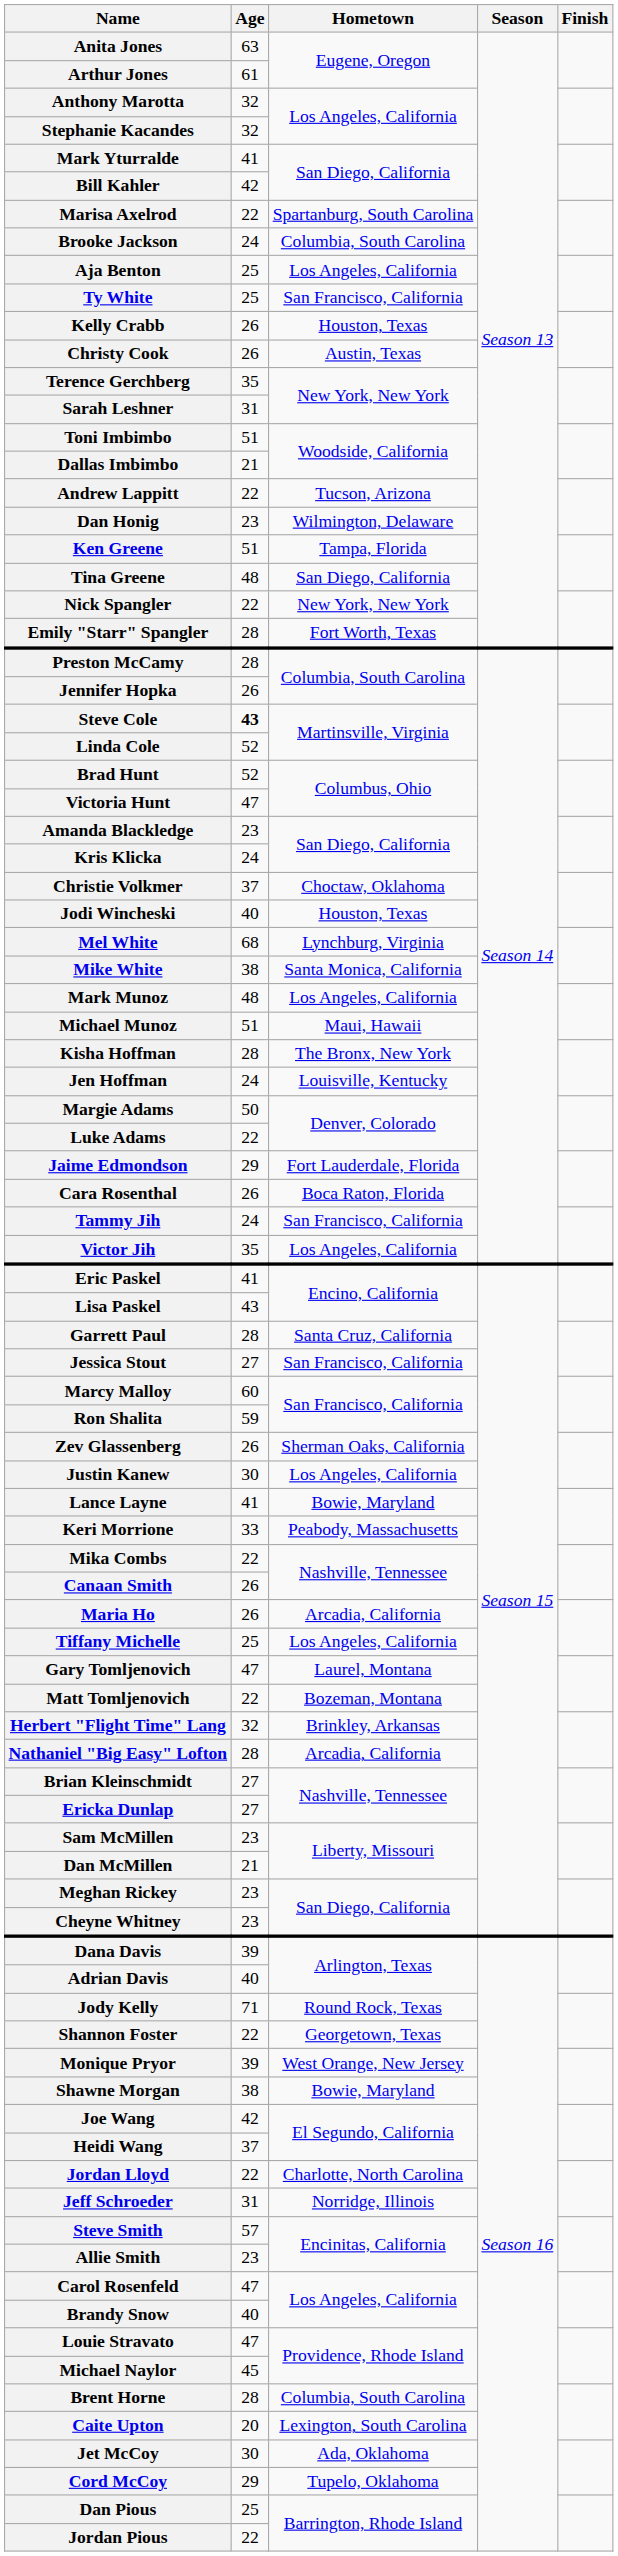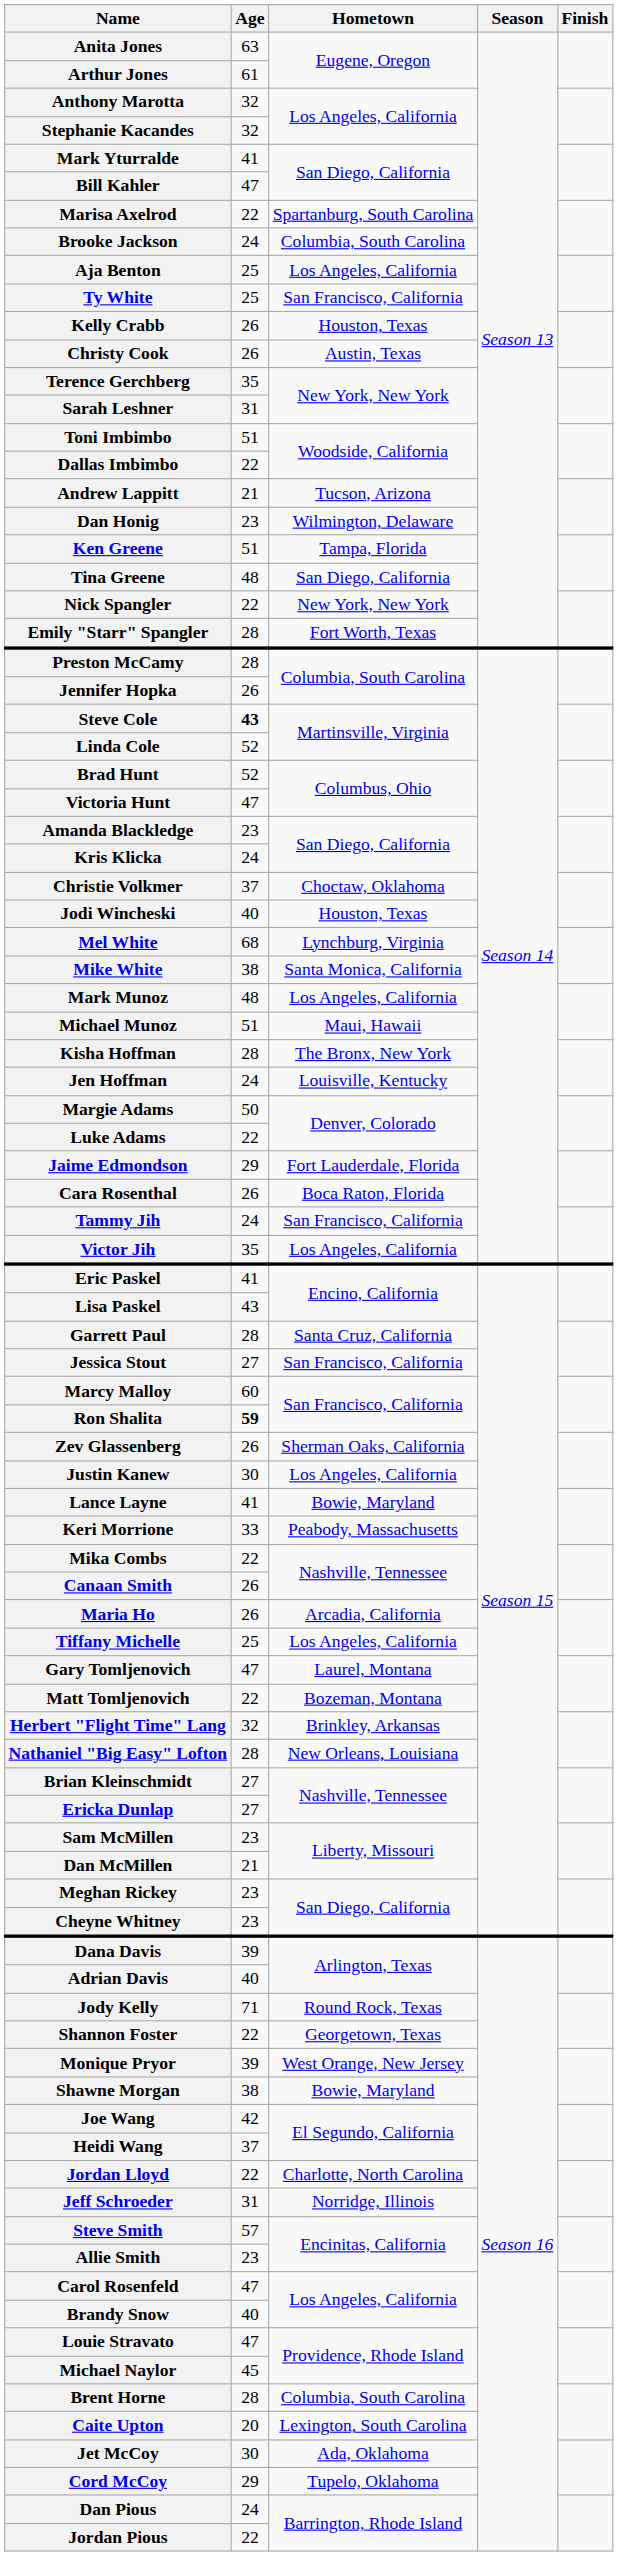 <table class="wikitable sortable" style="text-align:center;">
 <tr>
 <th scope="col">Name</th>
 <th scope="col">Age</th>
 <th scope="col" class=unsortable>Hometown</th>
 <th scope="col" class=unsortable>Season</th>
 <th scope="col">Finish</th>
 </tr>
 <tr>
 <th scope="row">Anita Jones</th>
 <td>63</td>
 <td rowspan="2"><a href='#'>Eugene, Oregon</a></td>
 <td rowspan="22"><a href='#'><em>Season 13</em></a></td>
 <td rowspan="2"></td>
 </tr>
 <tr>
 <th scope="row">Arthur Jones</th>
 <td>61</td>
 </tr>
 <tr>
 <th scope="row">Anthony Marotta</th>
 <td>32</td>
 <td rowspan="2"><a href='#'>Los Angeles, California</a></td>
 <td rowspan="2"></td>
 </tr>
 <tr>
 <th scope="row">Stephanie Kacandes</th>
 <td>32</td>
 </tr>
 <tr>
 <th scope="row">Mark Yturralde</th>
 <td>41</td>
 <td rowspan="2"><a href='#'>San Diego, California</a></td>
 <td rowspan="2"></td>
 </tr>
 <tr>
 <th scope="row">Bill Kahler</th>
-<td>42</td>
+<td>47</td>
 </tr>
 <tr>
 <th scope="row">Marisa Axelrod</th>
 <td>22</td>
 <td><a href='#'>Spartanburg, South Carolina</a></td>
 <td rowspan="2"></td>
 </tr>
 <tr>
 <th scope="row">Brooke Jackson</th>
 <td>24</td>
 <td><a href='#'>Columbia, South Carolina</a></td>
 </tr>
 <tr>
 <th scope="row">Aja Benton</th>
 <td>25</td>
 <td><a href='#'>Los Angeles, California</a></td>
 <td rowspan="2"></td>
 </tr>
 <tr>
 <th scope="row"><a href='#'>Ty White</a></th>
 <td>25</td>
 <td><a href='#'>San Francisco, California</a></td>
 </tr>
 <tr>
 <th scope="row">Kelly Crabb</th>
 <td>26</td>
 <td><a href='#'>Houston, Texas</a></td>
 <td rowspan="2"></td>
 </tr>
 <tr>
 <th scope="row">Christy Cook</th>
 <td>26</td>
 <td><a href='#'>Austin, Texas</a></td>
 </tr>
 <tr>
 <th scope="row">Terence Gerchberg</th>
 <td>35</td>
 <td rowspan="2"><a href='#'>New York, New York</a></td>
 <td rowspan="2"></td>
 </tr>
 <tr>
 <th scope="row">Sarah Leshner</th>
 <td>31</td>
 </tr>
 <tr>
 <th scope="row">Toni Imbimbo</th>
 <td>51</td>
 <td rowspan="2"><a href='#'>Woodside, California</a></td>
 <td rowspan="2"></td>
 </tr>
 <tr>
 <th scope="row">Dallas Imbimbo</th>
-<td>21</td>
+<td>22</td>
 </tr>
 <tr>
 <th scope="row">Andrew Lappitt</th>
-<td>22</td>
+<td>21</td>
 <td><a href='#'>Tucson, Arizona</a></td>
 <td rowspan="2"></td>
 </tr>
 <tr>
 <th scope="row">Dan Honig</th>
 <td>23</td>
 <td><a href='#'>Wilmington, Delaware</a></td>
 </tr>
 <tr>
 <th scope="row"><a href='#'>Ken Greene</a></th>
 <td>51</td>
 <td><a href='#'>Tampa, Florida</a></td>
 <td rowspan="2"></td>
 </tr>
 <tr>
 <th scope="row">Tina Greene</th>
 <td>48</td>
 <td><a href='#'>San Diego, California</a></td>
 </tr>
 <tr>
 <th scope="row">Nick Spangler</th>
 <td>22</td>
 <td><a href='#'>New York, New York</a></td>
 <td rowspan="2"></td>
 </tr>
 <tr>
 <th scope="row">Emily "Starr" Spangler</th>
 <td>28</td>
 <td><a href='#'>Fort Worth, Texas</a></td>
 </tr>
 <tr style="border-top:3px solid">
 <th scope="row">Preston McCamy</th>
 <td>28</td>
 <td rowspan="2"><a href='#'>Columbia, South Carolina</a></td>
 <td rowspan="22"><a href='#'><em>Season 14</em></a></td>
 <td rowspan="2"></td>
 </tr>
 <tr>
 <th scope="row">Jennifer Hopka</th>
 <td>26</td>
 </tr>
 <tr>
 <th scope="row">Steve Cole</th>
 <td><strong>43</strong></td>
 <td rowspan="2"><a href='#'>Martinsville, Virginia</a></td>
 <td rowspan="2"></td>
 </tr>
 <tr>
 <th scope="row">Linda Cole</th>
 <td>52</td>
 </tr>
 <tr>
 <th scope="row">Brad Hunt</th>
 <td>52</td>
 <td rowspan="2"><a href='#'>Columbus, Ohio</a></td>
 <td rowspan="2"></td>
 </tr>
 <tr>
 <th scope="row">Victoria Hunt</th>
 <td>47</td>
 </tr>
 <tr>
 <th scope="row">Amanda Blackledge</th>
 <td>23</td>
 <td rowspan="2"><a href='#'>San Diego, California</a></td>
 <td rowspan="2"></td>
 </tr>
 <tr>
 <th scope="row">Kris Klicka</th>
 <td>24</td>
 </tr>
 <tr>
 <th scope="row">Christie Volkmer</th>
 <td>37</td>
 <td><a href='#'>Choctaw, Oklahoma</a></td>
 <td rowspan="2"></td>
 </tr>
 <tr>
 <th scope="row">Jodi Wincheski</th>
 <td>40</td>
 <td><a href='#'>Houston, Texas</a></td>
 </tr>
 <tr>
 <th scope="row"><a href='#'>Mel White</a></th>
 <td>68</td>
 <td><a href='#'>Lynchburg, Virginia</a></td>
 <td rowspan="2"></td>
 </tr>
 <tr>
 <th scope="row"><a href='#'>Mike White</a></th>
 <td>38</td>
 <td><a href='#'>Santa Monica, California</a></td>
 </tr>
 <tr>
 <th scope="row">Mark Munoz</th>
 <td>48</td>
 <td><a href='#'>Los Angeles, California</a></td>
 <td rowspan="2"></td>
 </tr>
 <tr>
 <th scope="row">Michael Munoz</th>
 <td>51</td>
 <td><a href='#'>Maui, Hawaii</a></td>
 </tr>
 <tr>
 <th scope="row">Kisha Hoffman</th>
 <td>28</td>
 <td><a href='#'>The Bronx, New York</a></td>
 <td rowspan="2"></td>
 </tr>
 <tr>
 <th scope="row">Jen Hoffman</th>
 <td>24</td>
 <td><a href='#'>Louisville, Kentucky</a></td>
 </tr>
 <tr>
 <th scope="row">Margie Adams</th>
 <td>50</td>
 <td rowspan="2"><a href='#'>Denver, Colorado</a></td>
 <td rowspan="2"></td>
 </tr>
 <tr>
 <th scope="row">Luke Adams</th>
 <td>22</td>
 </tr>
 <tr>
 <th scope="row"><a href='#'>Jaime Edmondson</a></th>
 <td>29</td>
 <td><a href='#'>Fort Lauderdale, Florida</a></td>
 <td rowspan="2"></td>
 </tr>
 <tr>
 <th scope="row">Cara Rosenthal</th>
 <td>26</td>
 <td><a href='#'>Boca Raton, Florida</a></td>
 </tr>
 <tr>
 <th scope="row"><a href='#'>Tammy Jih</a></th>
 <td>24</td>
 <td><a href='#'>San Francisco, California</a></td>
 <td rowspan="2"></td>
 </tr>
 <tr>
 <th scope="row"><a href='#'>Victor Jih</a></th>
 <td>35</td>
 <td><a href='#'>Los Angeles, California</a></td>
 </tr>
 <tr style="border-top:3px solid">
 <th scope="row">Eric Paskel</th>
 <td>41</td>
 <td rowspan="2"><a href='#'>Encino, California</a></td>
 <td rowspan="24"><a href='#'><em>Season 15</em></a></td>
 <td rowspan="2"></td>
 </tr>
 <tr>
 <th scope="row">Lisa Paskel</th>
 <td>43</td>
 </tr>
 <tr>
 <th scope="row">Garrett Paul</th>
 <td>28</td>
 <td><a href='#'>Santa Cruz, California</a></td>
 <td rowspan="2"></td>
 </tr>
 <tr>
 <th scope="row">Jessica Stout</th>
 <td>27</td>
 <td><a href='#'>San Francisco, California</a></td>
 </tr>
 <tr>
 <th scope="row">Marcy Malloy</th>
 <td>60</td>
 <td rowspan="2"><a href='#'>San Francisco, California</a></td>
 <td rowspan="2"></td>
 </tr>
 <tr>
 <th scope="row">Ron Shalita</th>
-<td>59</td>
+<td><strong>59</strong></td>
 </tr>
 <tr>
 <th scope="row">Zev Glassenberg</th>
 <td>26</td>
 <td><a href='#'>Sherman Oaks, California</a></td>
 <td rowspan="2"></td>
 </tr>
 <tr>
 <th scope="row">Justin Kanew</th>
 <td>30</td>
 <td><a href='#'>Los Angeles, California</a></td>
 </tr>
 <tr>
 <th scope="row">Lance Layne</th>
 <td>41</td>
 <td><a href='#'>Bowie, Maryland</a></td>
 <td rowspan="2"></td>
 </tr>
 <tr>
 <th scope="row">Keri Morrione</th>
 <td>33</td>
 <td><a href='#'>Peabody, Massachusetts</a></td>
 </tr>
 <tr>
 <th scope="row">Mika Combs</th>
 <td>22</td>
 <td rowspan="2"><a href='#'>Nashville, Tennessee</a></td>
 <td rowspan="2"></td>
 </tr>
 <tr>
 <th scope="row"><a href='#'>Canaan Smith</a></th>
 <td>26</td>
 </tr>
 <tr>
 <th scope="row"><a href='#'>Maria Ho</a></th>
 <td>26</td>
 <td><a href='#'>Arcadia, California</a></td>
 <td rowspan="2"></td>
 </tr>
 <tr>
 <th scope="row"><a href='#'>Tiffany Michelle</a></th>
 <td>25</td>
 <td><a href='#'>Los Angeles, California</a></td>
 </tr>
 <tr>
 <th scope="row">Gary Tomljenovich</th>
 <td>47</td>
 <td><a href='#'>Laurel, Montana</a></td>
 <td rowspan="2"></td>
 </tr>
 <tr>
 <th scope="row">Matt Tomljenovich</th>
 <td>22</td>
 <td><a href='#'>Bozeman, Montana</a></td>
 </tr>
 <tr>
 <th scope="row"><a href='#'>Herbert "Flight Time" Lang</a></th>
 <td>32</td>
 <td><a href='#'>Brinkley, Arkansas</a></td>
 <td rowspan="2"></td>
 </tr>
 <tr>
 <th scope="row"><a href='#'>Nathaniel "Big Easy" Lofton</a></th>
 <td>28</td>
-<td><a href='#'>Arcadia, California</a></td>
+<td><a href='#'>New Orleans, Louisiana</a></td>
 </tr>
 <tr>
 <th scope="row">Brian Kleinschmidt</th>
 <td>27</td>
 <td rowspan="2"><a href='#'>Nashville, Tennessee</a></td>
 <td rowspan="2"></td>
 </tr>
 <tr>
 <th scope="row"><a href='#'>Ericka Dunlap</a></th>
 <td>27</td>
 </tr>
 <tr>
 <th scope="row">Sam McMillen</th>
 <td>23</td>
 <td rowspan="2"><a href='#'>Liberty, Missouri</a></td>
 <td rowspan="2"></td>
 </tr>
 <tr>
 <th scope="row">Dan McMillen</th>
 <td>21</td>
 </tr>
 <tr>
 <th scope="row">Meghan Rickey</th>
 <td>23</td>
 <td rowspan="2"><a href='#'>San Diego, California</a></td>
 <td rowspan="2"></td>
 </tr>
 <tr>
 <th scope="row">Cheyne Whitney</th>
 <td>23</td>
 </tr>
 <tr style="border-top:3px solid">
 <th scope="row">Dana Davis</th>
 <td>39</td>
 <td rowspan="2"><a href='#'>Arlington, Texas</a></td>
 <td rowspan="22"><a href='#'><em>Season 16</em></a></td>
 <td rowspan="2"></td>
 </tr>
 <tr>
 <th scope="row">Adrian Davis</th>
 <td>40</td>
 </tr>
 <tr>
 <th scope="row">Jody Kelly</th>
 <td>71</td>
 <td><a href='#'>Round Rock, Texas</a></td>
 <td rowspan="2"></td>
 </tr>
 <tr>
 <th scope="row">Shannon Foster</th>
 <td>22</td>
 <td><a href='#'>Georgetown, Texas</a></td>
 </tr>
 <tr>
 <th scope="row">Monique Pryor</th>
 <td>39</td>
 <td><a href='#'>West Orange, New Jersey</a></td>
 <td rowspan="2"></td>
 </tr>
 <tr>
 <th scope="row">Shawne Morgan</th>
 <td>38</td>
 <td><a href='#'>Bowie, Maryland</a></td>
 </tr>
 <tr>
 <th scope="row">Joe Wang</th>
 <td>42</td>
 <td rowspan="2"><a href='#'>El Segundo, California</a></td>
 <td rowspan="2"></td>
 </tr>
 <tr>
 <th scope="row">Heidi Wang</th>
 <td>37</td>
 </tr>
 <tr>
 <th scope="row"><a href='#'>Jordan Lloyd</a></th>
 <td>22</td>
 <td><a href='#'>Charlotte, North Carolina</a></td>
 <td rowspan="2"></td>
 </tr>
 <tr>
 <th scope="row"><a href='#'>Jeff Schroeder</a></th>
 <td>31</td>
 <td><a href='#'>Norridge, Illinois</a></td>
 </tr>
 <tr>
 <th scope="row"><a href='#'>Steve Smith</a></th>
 <td>57</td>
 <td rowspan="2"><a href='#'>Encinitas, California</a></td>
 <td rowspan="2"></td>
 </tr>
 <tr>
 <th scope="row">Allie Smith</th>
 <td>23</td>
 </tr>
 <tr>
 <th scope="row">Carol Rosenfeld</th>
 <td>47</td>
 <td rowspan="2"><a href='#'>Los Angeles, California</a></td>
 <td rowspan="2"></td>
 </tr>
 <tr>
 <th scope="row">Brandy Snow</th>
 <td>40</td>
 </tr>
 <tr>
 <th scope="row">Louie Stravato</th>
 <td>47</td>
 <td rowspan="2"><a href='#'>Providence, Rhode Island</a></td>
 <td rowspan="2"></td>
 </tr>
 <tr>
 <th scope="row">Michael Naylor</th>
 <td>45</td>
 </tr>
 <tr>
 <th scope="row">Brent Horne</th>
 <td>28</td>
 <td><a href='#'>Columbia, South Carolina</a></td>
 <td rowspan="2"></td>
 </tr>
 <tr>
 <th scope="row"><a href='#'>Caite Upton</a></th>
 <td>20</td>
 <td><a href='#'>Lexington, South Carolina</a></td>
 </tr>
 <tr>
 <th scope="row">Jet McCoy</th>
 <td>30</td>
 <td><a href='#'>Ada, Oklahoma</a></td>
 <td rowspan="2"></td>
 </tr>
 <tr>
 <th scope="row"><a href='#'>Cord McCoy</a></th>
 <td>29</td>
 <td><a href='#'>Tupelo, Oklahoma</a></td>
 </tr>
 <tr>
 <th scope="row">Dan Pious</th>
-<td>25</td>
+<td>24</td>
 <td rowspan="2"><a href='#'>Barrington, Rhode Island</a></td>
 <td rowspan="2"></td>
 </tr>
 <tr>
 <th scope="row">Jordan Pious</th>
 <td>22</td>
 </tr>
 </table>
